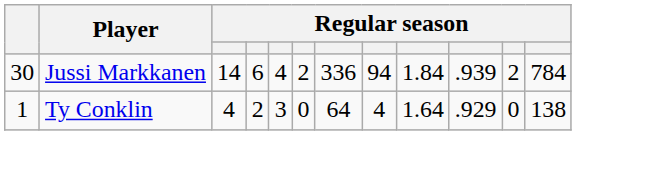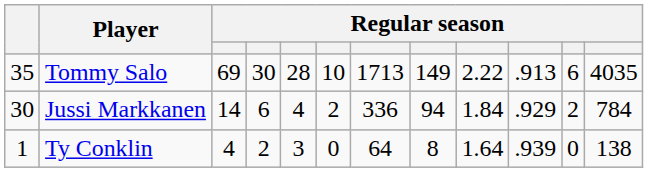 <table class="wikitable plainrowheaders" style="text-align:center;">
 <tr>
 <th scope="col" rowspan="2"></th>
 <th scope="col" rowspan="2">Player</th>
 <th scope=colgroup colspan=10>Regular season</th>
 </tr>
 <tr>
 <th scope="col"></th>
 <th scope="col"></th>
 <th scope="col"></th>
 <th scope="col"></th>
 <th scope="col"></th>
 <th scope="col"></th>
 <th scope="col"></th>
 <th scope="col"></th>
 <th scope="col"></th>
 <th scope="col"></th>
 </tr>
 <tr>
+<td scope="row">35</td>
+<td align="left"><a href='#'>Tommy Salo</a></td>
+<td>69</td>
+<td>30</td>
+<td>28</td>
+<td>10</td>
+<td>1713</td>
+<td>149</td>
+<td>2.22</td>
+<td>.913</td>
+<td>6</td>
+<td>4035</td>
+</tr>
+<tr>
 <td scope="row">30</td>
 <td align="left"><a href='#'>Jussi Markkanen</a></td>
 <td>14</td>
 <td>6</td>
 <td>4</td>
 <td>2</td>
 <td>336</td>
 <td>94</td>
 <td>1.84</td>
-<td>.939</td>
+<td>.929</td>
 <td>2</td>
 <td>784</td>
 </tr>
 <tr>
 <td scope="row">1</td>
 <td align="left"><a href='#'>Ty Conklin</a></td>
 <td>4</td>
 <td>2</td>
 <td>3</td>
 <td>0</td>
 <td>64</td>
-<td>4</td>
+<td>8</td>
 <td>1.64</td>
-<td>.929</td>
+<td>.939</td>
 <td>0</td>
 <td>138</td>
 </tr>
 </table>
